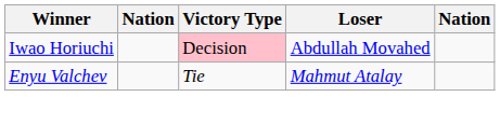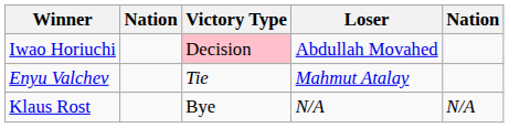 <table class="wikitable sortable" style="text-align:left;">
 <tr>
 <th>Winner</th>
 <th>Nation</th>
 <th>Victory Type</th>
 <th>Loser</th>
 <th>Nation</th>
 </tr>
 <tr>
 <td><a href='#'>Iwao Horiuchi</a></td>
 <td></td>
 <td style="background: pink;">Decision</td>
 <td><a href='#'>Abdullah Movahed</a></td>
 <td></td>
 </tr>
 <tr style="font-style: italic">
 <td><a href='#'>Enyu Valchev</a></td>
 <td></td>
 <td>Tie</td>
 <td><a href='#'>Mahmut Atalay</a></td>
 <td></td>
 </tr>
+<tr>
+<td><a href='#'>Klaus Rost</a></td>
+<td></td>
+<td>Bye</td>
+<td><em>N/A</em></td>
+<td><em>N/A</em></td>
+</tr>
 </table>
